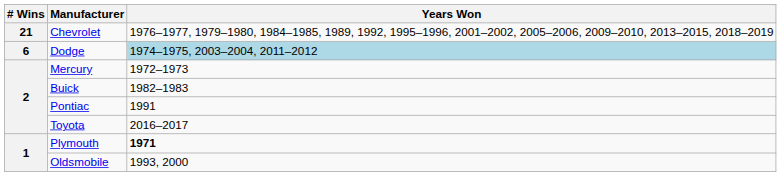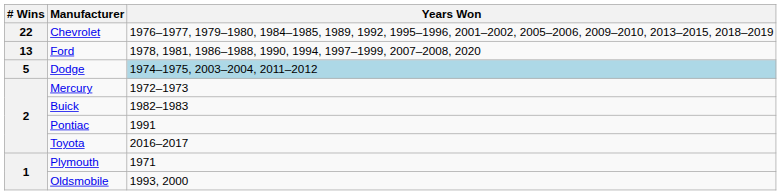 <table class="wikitable" style="font-size: 95%;">
 <tr>
 <th># Wins</th>
 <th>Manufacturer</th>
 <th>Years Won</th>
 </tr>
 <tr>
-<th>21</th>
+<th>22</th>
 <td><a href='#'>Chevrolet</a></td>
 <td>1976–1977, 1979–1980, 1984–1985, 1989, 1992, 1995–1996, 2001–2002, 2005–2006, 2009–2010, 2013–2015, 2018–2019</td>
 </tr>
 <tr>
-<th>6</th>
+<th>13</th>
+<td><a href='#'>Ford</a></td>
+<td>1978, 1981, 1986–1988, 1990, 1994, 1997–1999, 2007–2008, 2020</td>
+</tr>
+<tr>
+<th>5</th>
 <td><a href='#'>Dodge</a></td>
 <td style="background: lightblue;">1974–1975, 2003–2004, 2011–2012</td>
 </tr>
 <tr>
 <th rowspan="4">2</th>
 <td><a href='#'>Mercury</a></td>
 <td>1972–1973</td>
 </tr>
 <tr>
 <td><a href='#'>Buick</a></td>
 <td>1982–1983</td>
 </tr>
 <tr>
 <td><a href='#'>Pontiac</a></td>
 <td>1991</td>
 </tr>
 <tr>
 <td><a href='#'>Toyota</a></td>
 <td>2016–2017</td>
 </tr>
 <tr>
 <th rowspan="2">1</th>
 <td><a href='#'>Plymouth</a></td>
-<td><strong>1971</strong></td>
+<td>1971</td>
 </tr>
 <tr>
 <td><a href='#'>Oldsmobile</a></td>
 <td>1993, 2000</td>
 </tr>
 </table>
